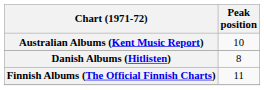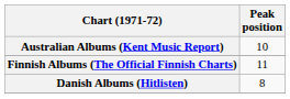 <table class="wikitable sortable plainrowheaders">
 <tr>
 <th>Chart (1971-72)</th>
 <th>Peak<br>position</th>
 </tr>
 <tr>
 <th scope=row>Australian Albums (<a href='#'>Kent Music Report</a>)</th>
 <td style="text-align:center;">10</td>
 </tr>
 <tr>
 </tr>
 <tr>
+<th scope="row">Finnish Albums (<a href='#'>The Official Finnish Charts</a>)</th>
+<td align="center">11</td>
+</tr>
+<tr>
 <th scope=row>Danish Albums (<a href='#'>Hitlisten</a>)</th>
 <td style="text-align:center;">8</td>
-</tr>
-<tr>
-<th scope="row">Finnish Albums (<a href='#'>The Official Finnish Charts</a>)</th>
-<td align="center">11</td>
 </tr>
 <tr>
 </tr>
 <tr>
 </tr>
 <tr>
 </tr>
 <tr>
 </tr>
 </table>
